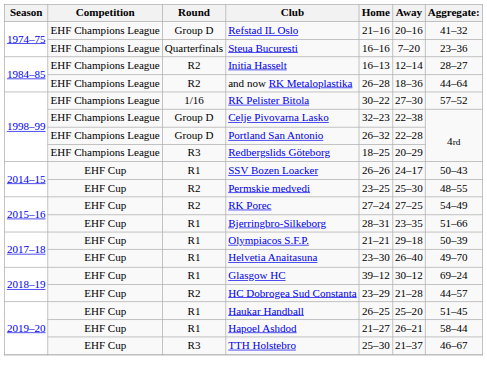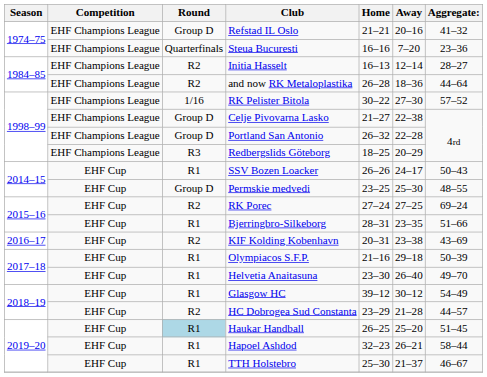 <table class="wikitable" style="text-align: left;">
 <tr>
 <th>Season</th>
 <th>Competition</th>
 <th>Round</th>
 <th>Club</th>
 <th>Home</th>
 <th>Away</th>
 <th>Aggregate:</th>
 </tr>
 <tr>
 <td rowspan=2 bgcolor=white><a href='#'>1974–75</a></td>
 <td align=center>EHF Champions League</td>
 <td align=center>Group D</td>
 <td> <a href='#'>Refstad IL Oslo</a></td>
-<td align=center>21–16</td>
+<td align=center>21–21</td>
 <td align=center>20–16</td>
 <td align=center>41–32</td>
 </tr>
 <tr>
 <td align=center>EHF Champions League</td>
 <td align=center>Quarterfinals</td>
 <td> <a href='#'>Steua Bucuresti</a></td>
 <td align=center>16–16</td>
 <td align=center>7–20</td>
 <td align=center>23–36</td>
 </tr>
 <tr>
 <td rowspan=2 bgcolor=white><a href='#'>1984–85</a></td>
 <td align=center>EHF Champions League</td>
 <td align=center>R2</td>
 <td> <a href='#'>Initia Hasselt</a></td>
 <td align=center>16–13</td>
 <td align=center>12–14</td>
 <td align=center>28–27</td>
 </tr>
 <tr>
 <td align=center>EHF Champions League</td>
 <td align=center>R2</td>
 <td> and now  <a href='#'>RK Metaloplastika</a></td>
 <td align=center>26–28</td>
 <td align=center>18–36</td>
 <td align=center>44–64</td>
 </tr>
 <tr>
 <td rowspan=4 bgcolor=white><a href='#'>1998–99</a></td>
 <td align=center>EHF Champions League</td>
 <td align=center>1/16</td>
 <td> <a href='#'>RK Pelister Bitola</a></td>
 <td align=center>30–22</td>
 <td align=center>27–30</td>
 <td align=center>57–52</td>
 </tr>
 <tr>
 <td align=center>EHF Champions League</td>
 <td align=center>Group D</td>
 <td> <a href='#'>Celje Pivovarna Lasko</a></td>
-<td align=center>32–23</td>
+<td align=center>21–27</td>
 <td align=center>22–38</td>
 <td align=center  rowspan=3><br>4<small>rd</small></td>
 </tr>
 <tr>
 <td align=center>EHF Champions League</td>
 <td align=center>Group D</td>
 <td> <a href='#'>Portland San Antonio</a></td>
 <td align=center>26–32</td>
 <td align=center>22–28</td>
 </tr>
 <tr>
 <td align=center>EHF Champions League</td>
 <td align=center>R3</td>
 <td> <a href='#'>Redbergslids Göteborg</a></td>
 <td align=center>18–25</td>
 <td align=center>20–29</td>
 </tr>
 <tr>
 <td rowspan=2 bgcolor=white><a href='#'>2014–15</a></td>
 <td align=center>EHF Cup</td>
 <td align=center>R1</td>
 <td> <a href='#'>SSV Bozen Loacker</a></td>
 <td align=center>26–26</td>
 <td align=center>24–17</td>
 <td align=center>50–43</td>
 </tr>
 <tr>
 <td align=center>EHF Cup</td>
-<td align=center>R2</td>
+<td align=center>Group D</td>
 <td> <a href='#'>Permskie medvedi</a></td>
 <td align=center>23–25</td>
 <td align=center>25–30</td>
 <td align=center>48–55</td>
 </tr>
 <tr>
 <td rowspan=2 bgcolor=white><a href='#'>2015–16</a></td>
 <td align=center>EHF Cup</td>
 <td align=center>R2</td>
 <td> <a href='#'>RK Porec</a></td>
 <td align=center>27–24</td>
 <td align=center>27–25</td>
-<td align=center>54–49</td>
+<td align=center>69–24</td>
 </tr>
 <tr>
 <td align=center>EHF Cup</td>
 <td align=center>R1</td>
 <td> <a href='#'>Bjerringbro-Silkeborg</a></td>
 <td align=center>28–31</td>
 <td align=center>23–35</td>
 <td align=center>51–66</td>
 </tr>
 <tr>
+<td rowspan=1 bgcolor=white><a href='#'>2016–17</a></td>
+<td align=center>EHF Cup</td>
+<td align=center>R2</td>
+<td> <a href='#'>KIF Kolding Kobenhavn</a></td>
+<td align=center>20–31</td>
+<td align=center>23–38</td>
+<td align=center>43–69</td>
+</tr>
+<tr>
 <td rowspan=2 bgcolor=white><a href='#'>2017–18</a></td>
 <td align=center>EHF Cup</td>
 <td align=center>R1</td>
 <td> <a href='#'>Olympiacos S.F.P.</a></td>
-<td align=center>21–21</td>
+<td align=center>21–16</td>
 <td align=center>29–18</td>
 <td align=center>50–39</td>
 </tr>
 <tr>
 <td align=center>EHF Cup</td>
 <td align=center>R1</td>
 <td> <a href='#'>Helvetia Anaitasuna</a></td>
 <td align=center>23–30</td>
 <td align=center>26–40</td>
 <td align=center>49–70</td>
 </tr>
 <tr>
 <td rowspan=2 bgcolor=white><a href='#'>2018–19</a></td>
 <td align=center>EHF Cup</td>
 <td align=center>R1</td>
 <td> <a href='#'>Glasgow HC</a></td>
 <td align=center>39–12</td>
 <td align=center>30–12</td>
-<td align=center>69–24</td>
+<td align=center>54–49</td>
 </tr>
 <tr>
 <td align=center>EHF Cup</td>
 <td align=center>R2</td>
 <td> <a href='#'>HC Dobrogea Sud Constanta</a></td>
 <td align=center>23–29</td>
 <td align=center>21–28</td>
 <td align=center>44–57</td>
 </tr>
 <tr>
 <td rowspan=3 bgcolor=white><a href='#'>2019–20</a></td>
 <td align=center>EHF Cup</td>
-<td align=center>R1</td>
+<td align=center style="background: lightblue;">R1</td>
 <td> <a href='#'>Haukar Handball</a></td>
 <td align=center>26–25</td>
 <td align=center>25–20</td>
 <td align=center>51–45</td>
 </tr>
 <tr>
 <td align=center>EHF Cup</td>
 <td align=center>R1</td>
 <td> <a href='#'>Hapoel Ashdod</a></td>
-<td align=center>21–27</td>
+<td align=center>32–23</td>
 <td align=center>26–21</td>
 <td align=center>58–44</td>
 </tr>
 <tr>
 <td align=center>EHF Cup</td>
-<td align=center>R3</td>
+<td align=center>R1</td>
 <td> <a href='#'>TTH Holstebro</a></td>
 <td align=center>25–30</td>
 <td align=center>21–37</td>
 <td align=center>46–67</td>
 </tr>
 <tr>
 </tr>
 </table>
